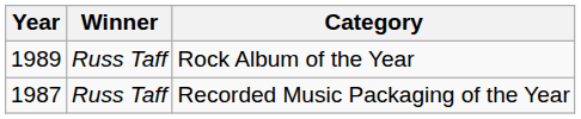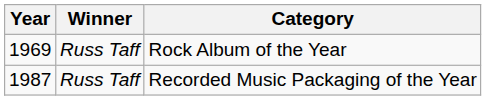 <table class="wikitable">
 <tr>
 <th>Year</th>
 <th>Winner</th>
 <th>Category</th>
 </tr>
 <tr>
-<td>1989</td>
+<td>1969</td>
 <td><em>Russ Taff</em></td>
 <td>Rock Album of the Year</td>
 </tr>
 <tr>
 <td>1987</td>
 <td><em>Russ Taff</em></td>
 <td>Recorded Music Packaging of the Year</td>
 </tr>
 </table>
